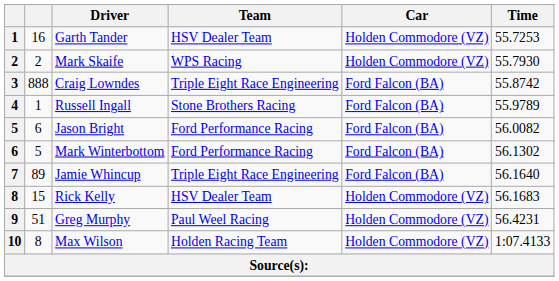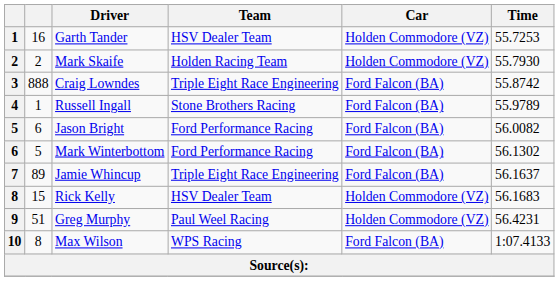 <table class="wikitable" style="font-size: 85%">
 <tr>
 <th></th>
 <th></th>
 <th>Driver</th>
 <th>Team</th>
 <th>Car</th>
 <th>Time</th>
 </tr>
 <tr>
 <th>1</th>
 <td align="center">16</td>
 <td> <a href='#'>Garth Tander</a></td>
 <td><a href='#'>HSV Dealer Team</a></td>
 <td><a href='#'>Holden Commodore (VZ)</a></td>
 <td>55.7253</td>
 </tr>
 <tr>
 <th>2</th>
 <td align="center">2</td>
 <td> <a href='#'>Mark Skaife</a></td>
-<td><a href='#'>WPS Racing</a></td>
+<td><a href='#'>Holden Racing Team</a></td>
 <td><a href='#'>Holden Commodore (VZ)</a></td>
 <td>55.7930</td>
 </tr>
 <tr>
 <th>3</th>
 <td align="center">888</td>
 <td> <a href='#'>Craig Lowndes</a></td>
 <td><a href='#'>Triple Eight Race Engineering</a></td>
 <td><a href='#'>Ford Falcon (BA)</a></td>
 <td>55.8742</td>
 </tr>
 <tr>
 <th>4</th>
 <td align="center">1</td>
 <td> <a href='#'>Russell Ingall</a></td>
 <td><a href='#'>Stone Brothers Racing</a></td>
 <td><a href='#'>Ford Falcon (BA)</a></td>
 <td>55.9789</td>
 </tr>
 <tr>
 <th>5</th>
 <td align="center">6</td>
 <td> <a href='#'>Jason Bright</a></td>
 <td><a href='#'>Ford Performance Racing</a></td>
 <td><a href='#'>Ford Falcon (BA)</a></td>
 <td>56.0082</td>
 </tr>
 <tr>
 <th>6</th>
 <td align="center">5</td>
 <td> <a href='#'>Mark Winterbottom</a></td>
 <td><a href='#'>Ford Performance Racing</a></td>
 <td><a href='#'>Ford Falcon (BA)</a></td>
 <td>56.1302</td>
 </tr>
 <tr>
 <th>7</th>
 <td align="center">89</td>
 <td> <a href='#'>Jamie Whincup</a></td>
 <td><a href='#'>Triple Eight Race Engineering</a></td>
 <td><a href='#'>Ford Falcon (BA)</a></td>
-<td>56.1640</td>
+<td>56.1637</td>
 </tr>
 <tr>
 <th>8</th>
 <td align="center">15</td>
 <td> <a href='#'>Rick Kelly</a></td>
 <td><a href='#'>HSV Dealer Team</a></td>
 <td><a href='#'>Holden Commodore (VZ)</a></td>
 <td>56.1683</td>
 </tr>
 <tr>
 <th>9</th>
 <td align="center">51</td>
 <td> <a href='#'>Greg Murphy</a></td>
 <td><a href='#'>Paul Weel Racing</a></td>
 <td><a href='#'>Holden Commodore (VZ)</a></td>
 <td>56.4231</td>
 </tr>
 <tr>
 <th>10</th>
 <td align="center">8</td>
 <td> <a href='#'>Max Wilson</a></td>
-<td><a href='#'>Holden Racing Team</a></td>
-<td><a href='#'>Holden Commodore (VZ)</a></td>
+<td><a href='#'>WPS Racing</a></td>
+<td><a href='#'>Ford Falcon (BA)</a></td>
 <td>1:07.4133</td>
 </tr>
 <tr>
 <th colspan=6>Source(s):</th>
 </tr>
 <tr>
 </tr>
 </table>
